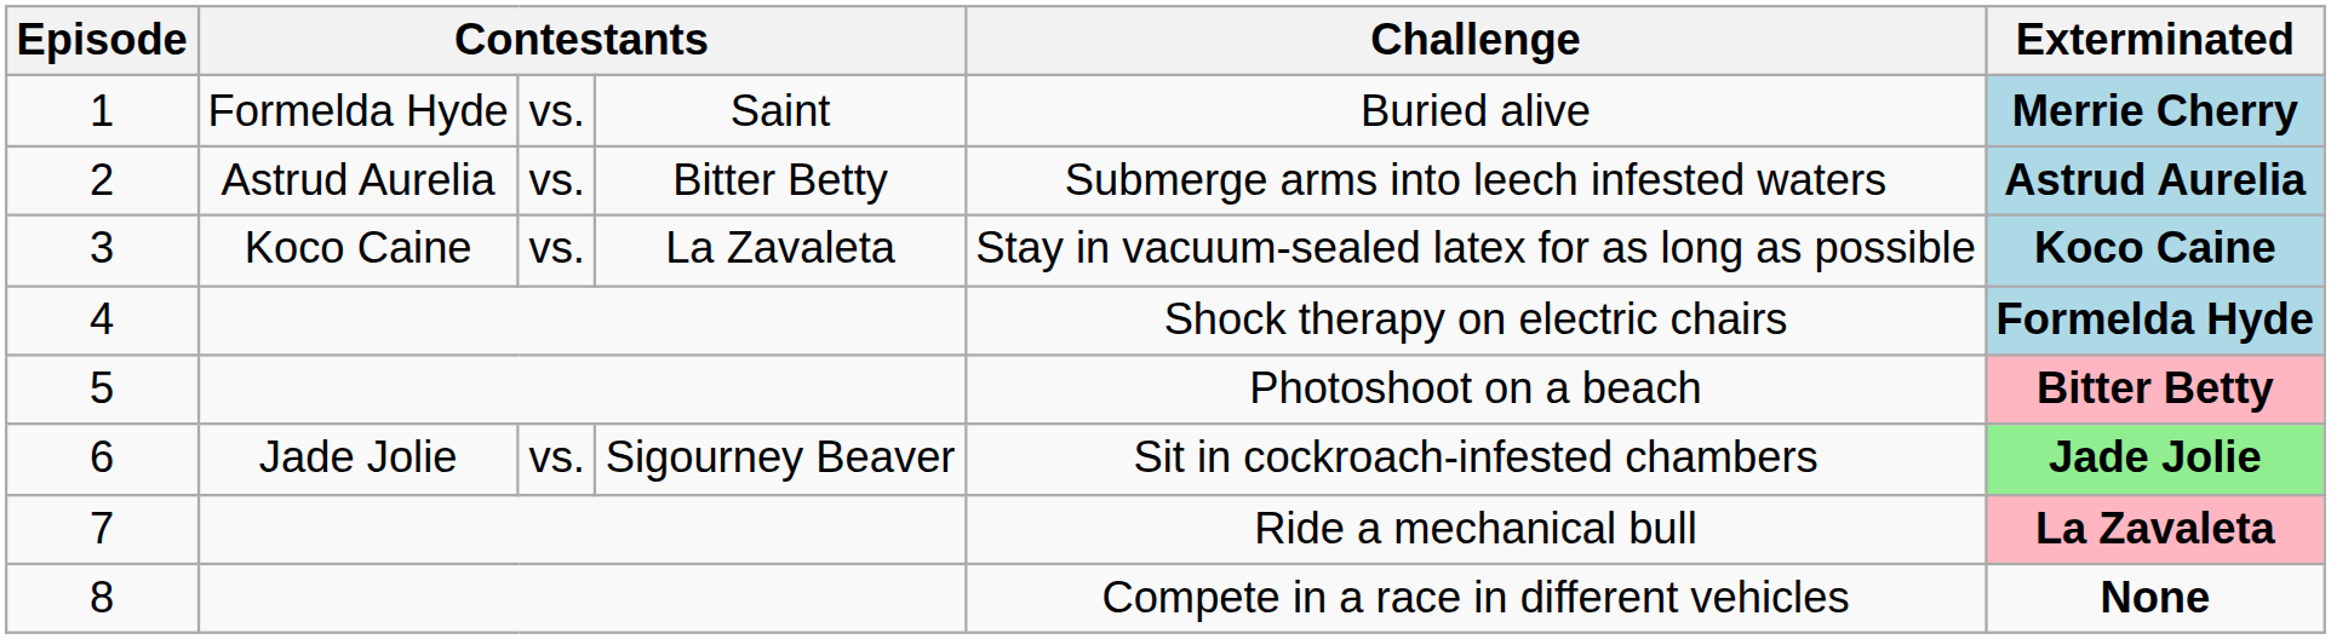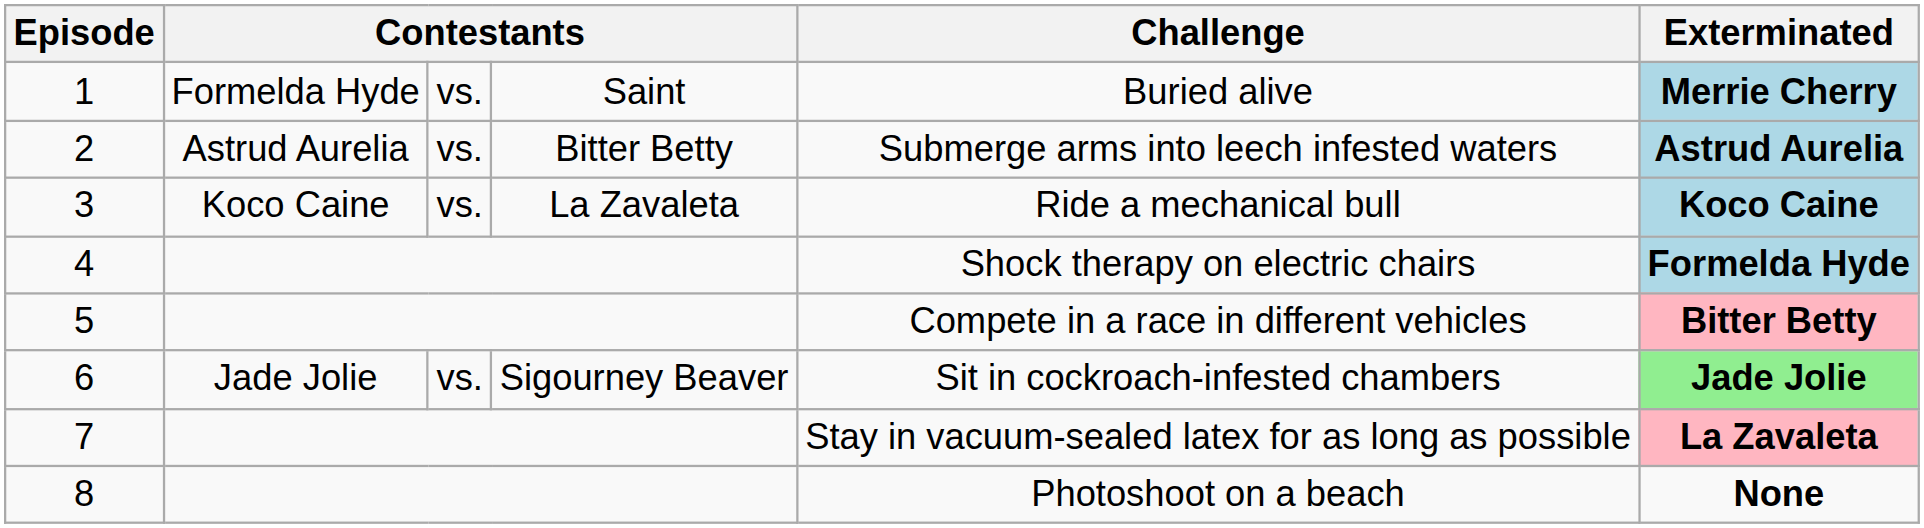 <table class="wikitable" border="2" style="text-align:center">
 <tr>
 <th>Episode</th>
 <th colspan="3">Contestants</th>
 <th>Challenge</th>
 <th>Exterminated</th>
 </tr>
 <tr>
 <td>1</td>
 <td>Formelda Hyde</td>
 <td>vs.</td>
 <td>Saint</td>
 <td>Buried alive</td>
 <td style="background:lightblue"><strong>Merrie Cherry</strong></td>
 </tr>
 <tr>
 <td>2</td>
 <td>Astrud Aurelia</td>
 <td>vs.</td>
 <td>Bitter Betty</td>
 <td>Submerge arms into leech infested waters</td>
 <td style="background:lightblue"><strong>Astrud Aurelia</strong></td>
 </tr>
 <tr>
 <td>3</td>
 <td>Koco Caine</td>
 <td>vs.</td>
 <td>La Zavaleta</td>
-<td>Stay in vacuum-sealed latex for as long as possible</td>
+<td>Ride a mechanical bull</td>
 <td style="background:lightblue"><strong>Koco Caine</strong></td>
 </tr>
 <tr>
 <td>4</td>
 <td colspan="3"></td>
 <td>Shock therapy on electric chairs</td>
 <td style="background:lightblue"><strong>Formelda Hyde</strong></td>
 </tr>
 <tr>
 <td>5</td>
 <td colspan="3"></td>
-<td>Photoshoot on a beach</td>
+<td>Compete in a race in different vehicles</td>
 <td style="background:lightpink"><strong>Bitter Betty</strong></td>
 </tr>
 <tr>
 <td>6</td>
 <td>Jade Jolie</td>
 <td>vs.</td>
 <td>Sigourney Beaver</td>
 <td>Sit in cockroach-infested chambers</td>
 <td bgcolor="lightgreen"><strong>Jade Jolie</strong></td>
 </tr>
 <tr>
 <td>7</td>
 <td colspan="3"></td>
-<td>Ride a mechanical bull</td>
+<td>Stay in vacuum-sealed latex for as long as possible</td>
 <td style="background:lightpink"><strong>La Zavaleta</strong></td>
 </tr>
 <tr>
 <td>8</td>
 <td colspan="3"></td>
-<td>Compete in a race in different vehicles</td>
+<td>Photoshoot on a beach</td>
 <td><strong>None</strong></td>
 </tr>
 </table>
